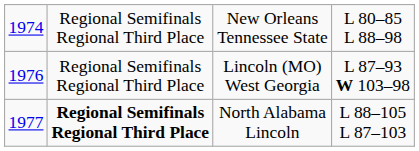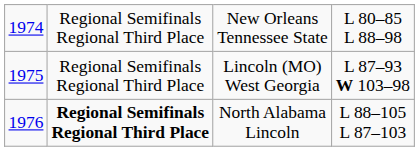 <table class="wikitable">
 <tr align="center">
 <td><a href='#'>1974</a></td>
 <td>Regional Semifinals<br>Regional Third Place</td>
 <td>New Orleans<br>Tennessee State</td>
 <td>L 80–85<br>L 88–98</td>
 </tr>
 <tr align="center">
-<td><a href='#'>1976</a></td>
+<td><a href='#'>1975</a></td>
 <td>Regional Semifinals<br>Regional Third Place</td>
 <td>Lincoln (MO)<br>West Georgia</td>
 <td>L 87–93<br><strong>W</strong> 103–98</td>
 </tr>
 <tr align="center">
-<td><a href='#'>1977</a></td>
+<td><a href='#'>1976</a></td>
 <td><strong>Regional Semifinals<br>Regional Third Place</strong></td>
 <td>North Alabama<br>Lincoln</td>
 <td>L 88–105<br>L 87–103</td>
 </tr>
 </table>
